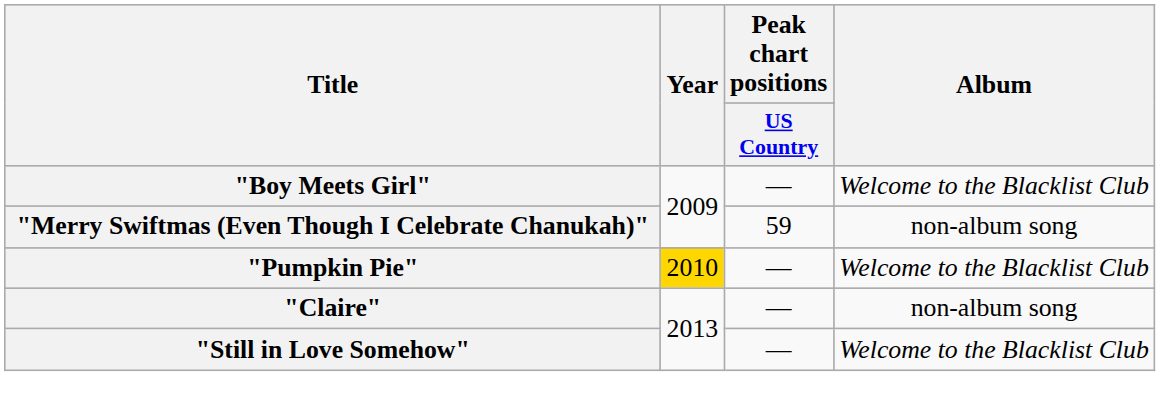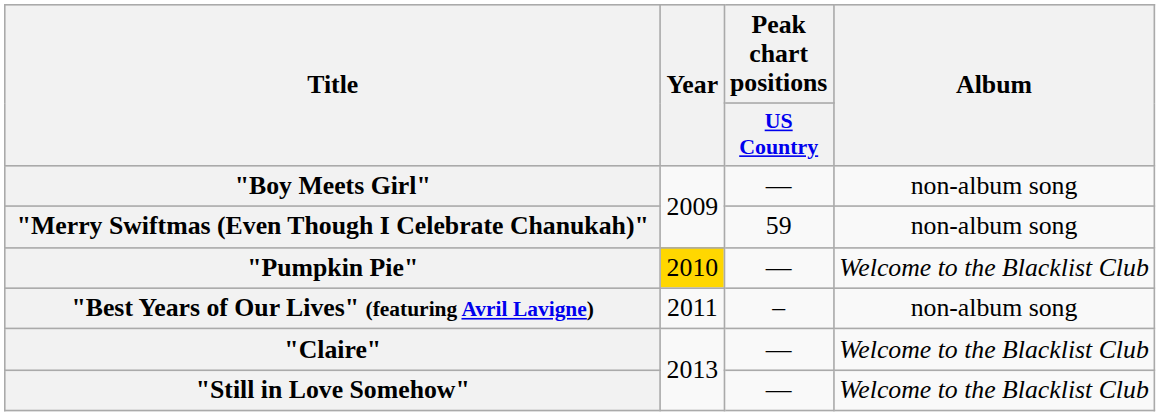 <table class="wikitable plainrowheaders" style="text-align:center;">
 <tr>
 <th scope="col" rowspan="2" style="width:25em;">Title</th>
 <th scope="col" rowspan="2">Year</th>
 <th scope="col">Peak chart positions</th>
 <th scope="col" rowspan="2">Album</th>
 </tr>
 <tr>
 <th scope="col" style="width:4em;font-size:85%;"><a href='#'>US Country</a><br></th>
 </tr>
 <tr>
 <th scope="row">"Boy Meets Girl"</th>
 <td rowspan="2">2009</td>
 <td>—</td>
-<td><em>Welcome to the Blacklist Club</em></td>
+<td>non-album song</td>
 </tr>
 <tr>
 <th scope="row">"Merry Swiftmas (Even Though I Celebrate Chanukah)"</th>
 <td>59</td>
 <td>non-album song</td>
 </tr>
 <tr>
 <th scope="row">"Pumpkin Pie"</th>
 <td style="background: gold;">2010</td>
 <td>—</td>
 <td><em>Welcome to the Blacklist Club</em></td>
 </tr>
 <tr>
+<th scope="row">"Best Years of Our Lives" <small>(featuring <a href='#'>Avril Lavigne</a>)</small></th>
+<td>2011</td>
+<td>–</td>
+<td>non-album song</td>
+</tr>
+<tr>
 <th scope="row">"Claire"</th>
 <td rowspan="2">2013</td>
 <td>—</td>
-<td>non-album song</td>
+<td><em>Welcome to the Blacklist Club</em></td>
 </tr>
 <tr>
 <th scope="row">"Still in Love Somehow"</th>
 <td>—</td>
 <td><em>Welcome to the Blacklist Club</em></td>
 </tr>
 </table>
